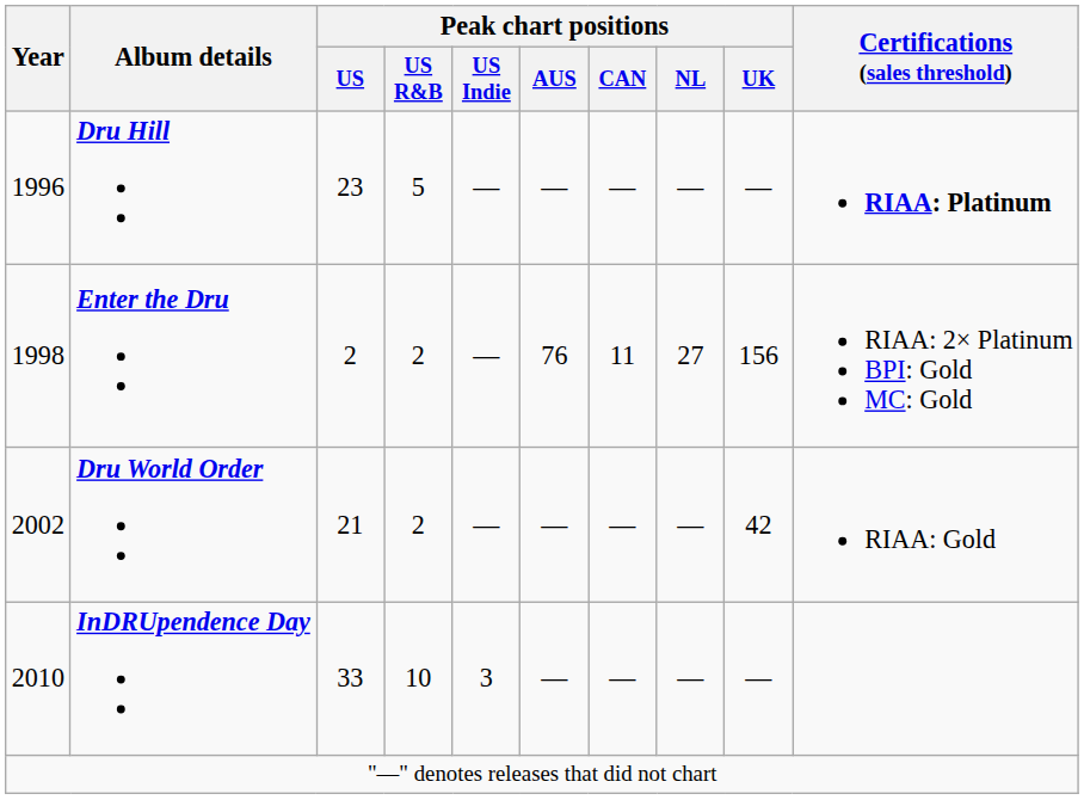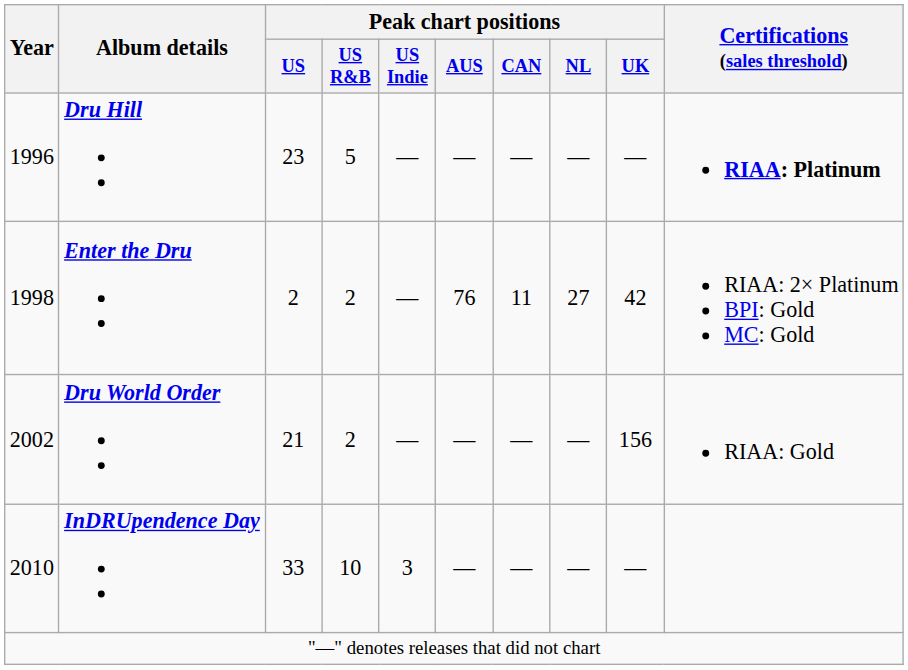 <table class="wikitable" style="text-align:center;">
 <tr>
 <th rowspan="2">Year</th>
 <th rowspan="2">Album details</th>
 <th colspan="7">Peak chart positions</th>
 <th rowspan="2"><a href='#'>Certifications</a><br><small>(<a href='#'>sales threshold</a>)</small></th>
 </tr>
 <tr style="font-size:smaller;">
 <th width="35"><a href='#'>US</a><br></th>
 <th width="35"><a href='#'>US R&B</a><br></th>
 <th width="35"><a href='#'>US Indie</a><br></th>
 <th width="35"><a href='#'>AUS</a><br></th>
 <th width="35"><a href='#'>CAN</a><br></th>
 <th width="35"><a href='#'>NL</a><br></th>
 <th width="35"><a href='#'>UK</a><br></th>
 </tr>
 <tr>
 <td>1996</td>
 <td align="left"><strong><em><a href='#'>Dru Hill</a></em></strong><br><ul><li></li><li></li></ul></td>
 <td>23</td>
 <td>5</td>
 <td>—</td>
 <td>—</td>
 <td>—</td>
 <td>—</td>
 <td>—</td>
 <td align="left"><strong><br><ul><li><a href='#'>RIAA</a>: Platinum</li></ul></strong></td>
 </tr>
 <tr>
 <td>1998</td>
 <td align="left"><strong><em><a href='#'>Enter the Dru</a></em></strong><br><ul><li></li><li></li></ul></td>
 <td>2</td>
 <td>2</td>
 <td>—</td>
 <td>76</td>
 <td>11</td>
 <td>27</td>
-<td>156</td>
+<td>42</td>
 <td align="left"><br><ul><li>RIAA: 2× Platinum</li><li><a href='#'>BPI</a>: Gold</li><li><a href='#'>MC</a>: Gold</li></ul></td>
 </tr>
 <tr>
 <td>2002</td>
 <td align="left"><strong><em><a href='#'>Dru World Order</a></em></strong><br><ul><li></li><li></li></ul></td>
 <td>21</td>
 <td>2</td>
 <td>—</td>
 <td>—</td>
 <td>—</td>
 <td>—</td>
-<td>42</td>
+<td>156</td>
 <td align="left"><br><ul><li>RIAA: Gold</li></ul></td>
 </tr>
 <tr>
 <td>2010</td>
 <td align="left"><strong><em><a href='#'>InDRUpendence Day</a></em></strong><br><ul><li></li><li></li></ul></td>
 <td>33</td>
 <td>10</td>
 <td>3</td>
 <td>—</td>
 <td>—</td>
 <td>—</td>
 <td>—</td>
 <td></td>
 </tr>
 <tr>
 <td colspan="15" style="font-size:85%">"—" denotes releases that did not chart</td>
 </tr>
 </table>
